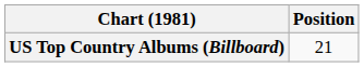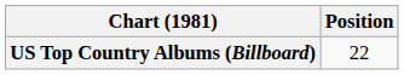 <table class="wikitable plainrowheaders" style="text-align:center">
 <tr>
 <th scope="col">Chart (1981)</th>
 <th scope="col">Position</th>
 </tr>
 <tr>
 <th scope="row">US Top Country Albums (<em>Billboard</em>)</th>
-<td>21</td>
+<td>22</td>
 </tr>
 </table>
